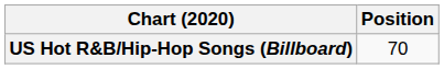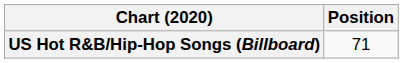 <table class="wikitable plainrowheaders" style="text-align:center">
 <tr>
 <th scope="col">Chart (2020)</th>
 <th scope="col">Position</th>
 </tr>
 <tr>
 <th scope="row">US Hot R&B/Hip-Hop Songs (<em>Billboard</em>)</th>
-<td>70</td>
+<td>71</td>
 </tr>
 </table>
